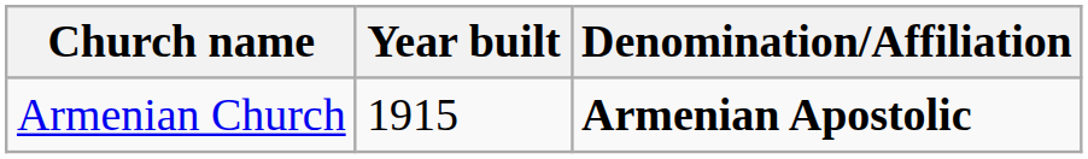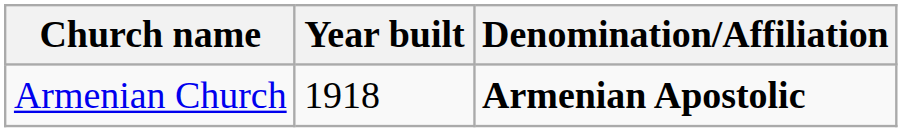 <table class="wikitable sortable">
 <tr>
 <th>Church name</th>
 <th>Year built</th>
 <th>Denomination/Affiliation</th>
 </tr>
 <tr>
 <td><a href='#'>Armenian Church</a></td>
-<td>1915</td>
+<td>1918</td>
 <td><strong>Armenian Apostolic</strong></td>
 </tr>
 </table>
